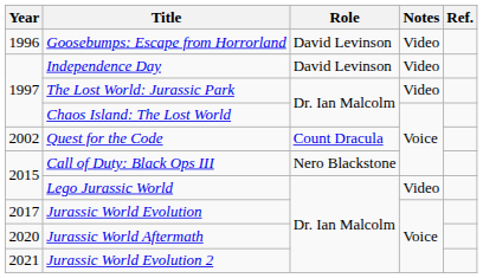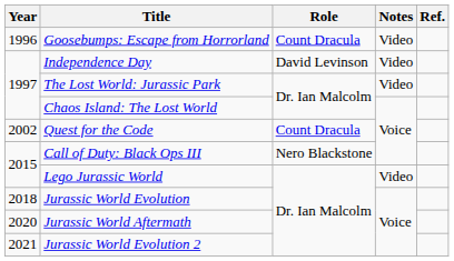 <table class="wikitable sortable">
 <tr>
 <th>Year</th>
 <th>Title</th>
 <th>Role</th>
 <th class="unsortable">Notes</th>
 <th>Ref.</th>
 </tr>
 <tr>
 <td>1996</td>
 <td><em><a href='#'>Goosebumps: Escape from Horrorland</a></em></td>
-<td>David Levinson</td>
+<td><a href='#'>Count Dracula</a></td>
 <td>Video</td>
 <td></td>
 </tr>
 <tr>
 <td rowspan=3>1997</td>
 <td><em><a href='#'>Independence Day</a></em></td>
 <td>David Levinson</td>
 <td>Video</td>
 <td></td>
 </tr>
 <tr>
 <td data-sort-value="Lost World: Jurassic Park, The"><em><a href='#'>The Lost World: Jurassic Park</a></em></td>
 <td rowspan=2>Dr. Ian Malcolm</td>
 <td>Video</td>
 <td></td>
 </tr>
 <tr>
 <td><em><a href='#'>Chaos Island: The Lost World</a></em></td>
 <td rowspan=3>Voice</td>
 <td></td>
 </tr>
 <tr>
 <td>2002</td>
 <td><em><a href='#'>Quest for the Code</a></em></td>
 <td><a href='#'>Count Dracula</a></td>
 <td></td>
 </tr>
 <tr>
 <td rowspan=2>2015</td>
 <td><em><a href='#'>Call of Duty: Black Ops III</a></em></td>
 <td>Nero Blackstone</td>
 <td></td>
 </tr>
 <tr>
 <td><em><a href='#'>Lego Jurassic World</a></em></td>
 <td rowspan=4>Dr. Ian Malcolm</td>
 <td>Video</td>
 <td></td>
 </tr>
 <tr>
-<td>2017</td>
+<td>2018</td>
 <td><em><a href='#'>Jurassic World Evolution</a></em></td>
 <td rowspan=3>Voice</td>
 <td></td>
 </tr>
 <tr>
 <td>2020</td>
 <td><em><a href='#'>Jurassic World Aftermath</a></em></td>
 <td></td>
 </tr>
 <tr>
 <td>2021</td>
 <td><em><a href='#'>Jurassic World Evolution 2</a></em></td>
 <td></td>
 </tr>
 </table>
